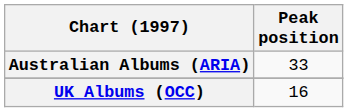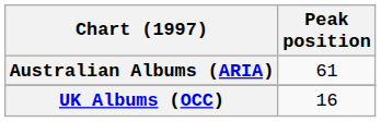 <table class="wikitable sortable plainrowheaders">
 <tr>
 <th>Chart (1997)</th>
 <th>Peak<br>position</th>
 </tr>
 <tr>
 <th scope="row">Australian Albums (<a href='#'>ARIA</a>)</th>
-<td style="text-align:center;">33</td>
+<td style="text-align:center;">61</td>
 </tr>
 <tr>
 </tr>
 <tr>
 </tr>
 <tr>
 </tr>
 <tr>
 <th scope="row"><a href='#'>UK Albums</a> (<a href='#'>OCC</a>)</th>
 <td style="text-align:center;">16</td>
 </tr>
 </table>
